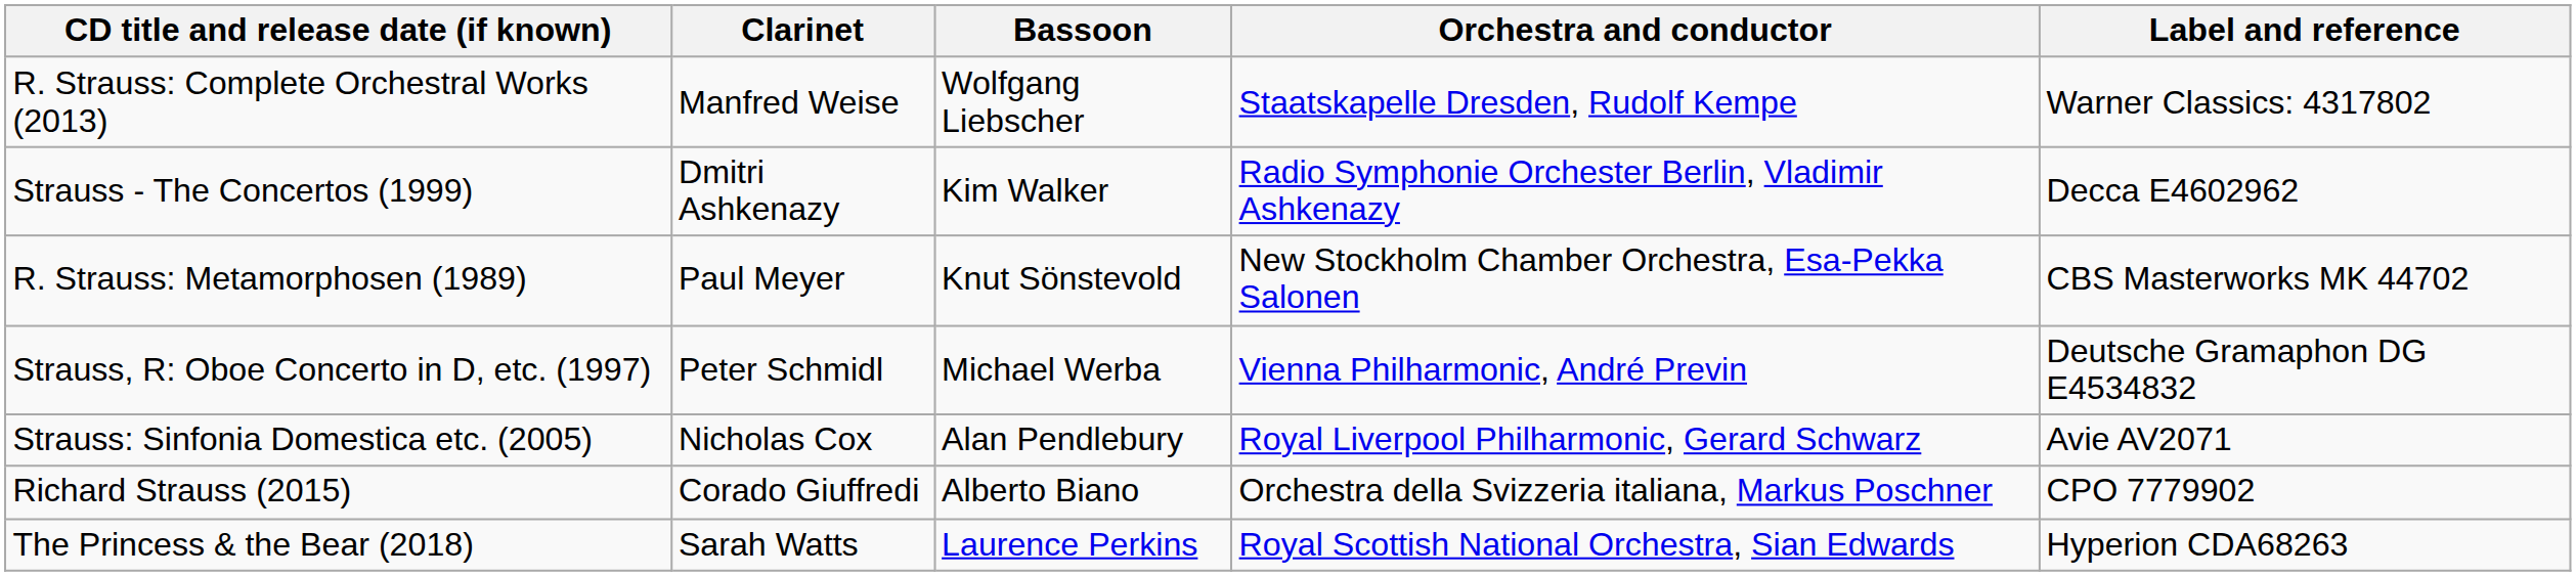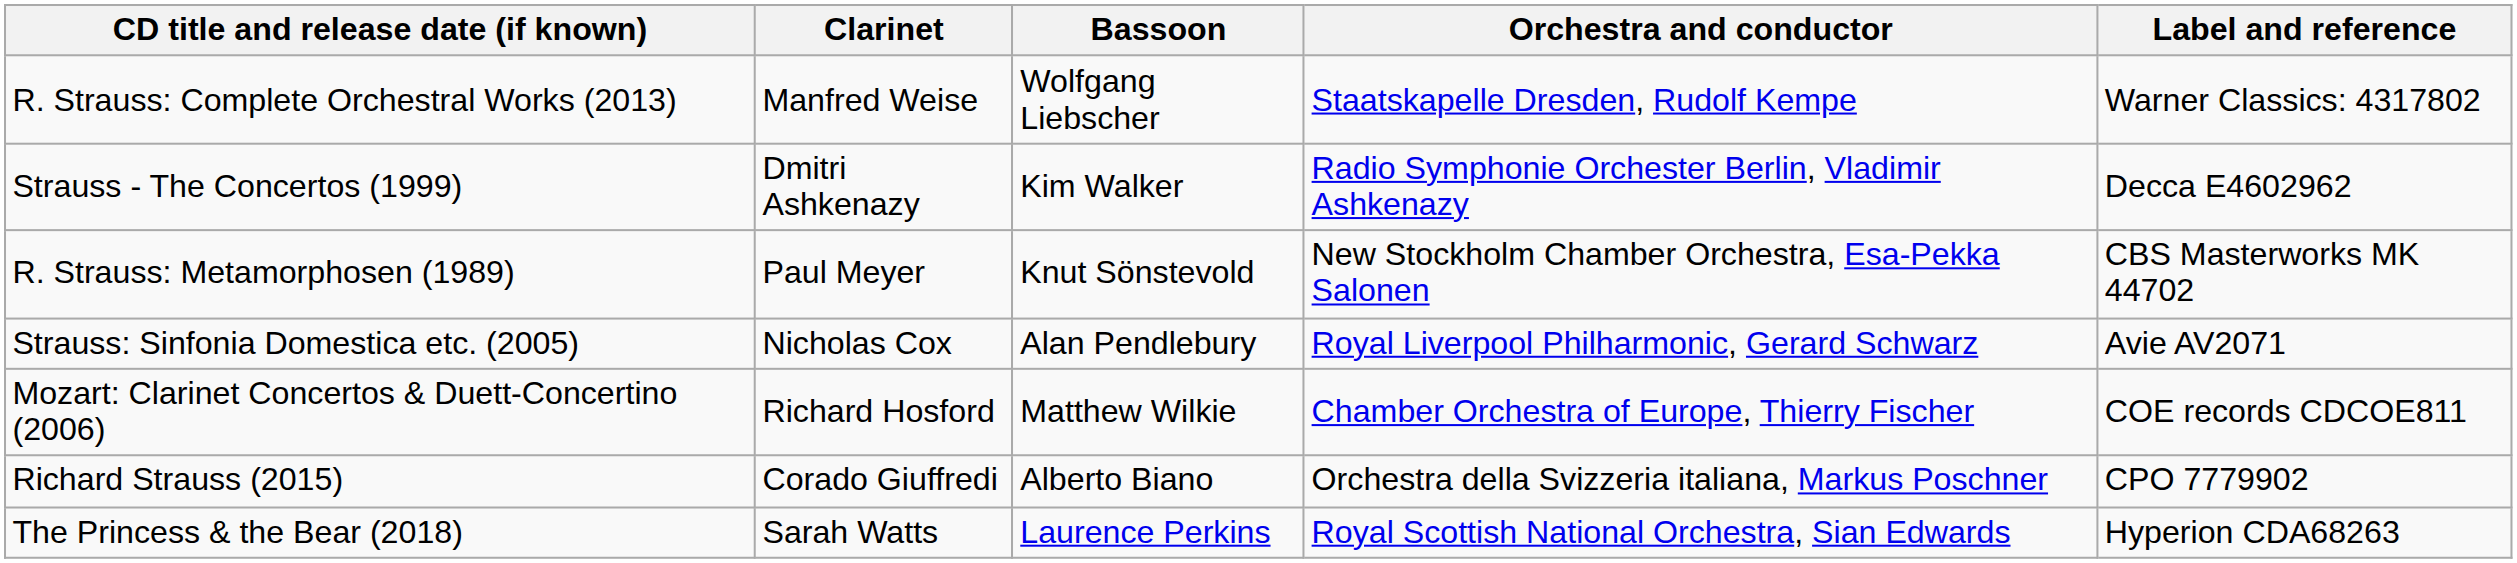 <table class="wikitable">
 <tr>
 <th bgcolor=ececec>CD title and release date (if known)</th>
 <th bgcolor=ececec>Clarinet</th>
 <th bgcolor=ececec>Bassoon</th>
 <th bgcolor=ececec>Orchestra and conductor</th>
 <th bgcolor=ececec>Label and reference</th>
 </tr>
 <tr>
 <td>R. Strauss: Complete Orchestral Works (2013)</td>
 <td>Manfred Weise</td>
 <td>Wolfgang Liebscher</td>
 <td><a href='#'>Staatskapelle Dresden</a>, <a href='#'>Rudolf Kempe</a></td>
 <td>Warner Classics: 4317802</td>
 </tr>
 <tr>
 <td>Strauss - The Concertos (1999)</td>
 <td>Dmitri Ashkenazy</td>
 <td>Kim Walker</td>
 <td><a href='#'>Radio Symphonie Orchester Berlin</a>, <a href='#'>Vladimir Ashkenazy</a></td>
 <td>Decca E4602962</td>
 </tr>
 <tr>
 <td>R. Strauss: Metamorphosen (1989)</td>
 <td>Paul Meyer</td>
 <td>Knut Sönstevold</td>
 <td>New Stockholm Chamber Orchestra, <a href='#'>Esa-Pekka Salonen</a></td>
 <td>CBS Masterworks MK 44702</td>
 </tr>
 <tr>
-<td>Strauss, R: Oboe Concerto in D, etc. (1997)</td>
-<td>Peter Schmidl</td>
-<td>Michael Werba</td>
-<td><a href='#'>Vienna Philharmonic</a>, <a href='#'>André Previn</a></td>
-<td>Deutsche Gramaphon DG E4534832</td>
-</tr>
-<tr>
 <td>Strauss: Sinfonia Domestica etc. (2005)</td>
 <td>Nicholas Cox</td>
 <td>Alan Pendlebury</td>
 <td><a href='#'>Royal Liverpool Philharmonic</a>, <a href='#'>Gerard Schwarz</a></td>
 <td>Avie AV2071</td>
+</tr>
+<tr>
+<td>Mozart: Clarinet Concertos & Duett-Concertino (2006)</td>
+<td>Richard Hosford</td>
+<td>Matthew Wilkie</td>
+<td><a href='#'>Chamber Orchestra of Europe</a>, <a href='#'>Thierry Fischer</a></td>
+<td>COE records CDCOE811</td>
 </tr>
 <tr>
 <td>Richard Strauss (2015)</td>
 <td>Corado Giuffredi</td>
 <td>Alberto Biano</td>
 <td>Orchestra della Svizzeria italiana, <a href='#'>Markus Poschner</a></td>
 <td>CPO 7779902</td>
 </tr>
 <tr>
 <td>The Princess & the Bear (2018)</td>
 <td>Sarah Watts</td>
 <td><a href='#'>Laurence Perkins</a></td>
 <td><a href='#'>Royal Scottish National Orchestra</a>, <a href='#'>Sian Edwards</a></td>
 <td>Hyperion CDA68263</td>
 </tr>
 </table>
